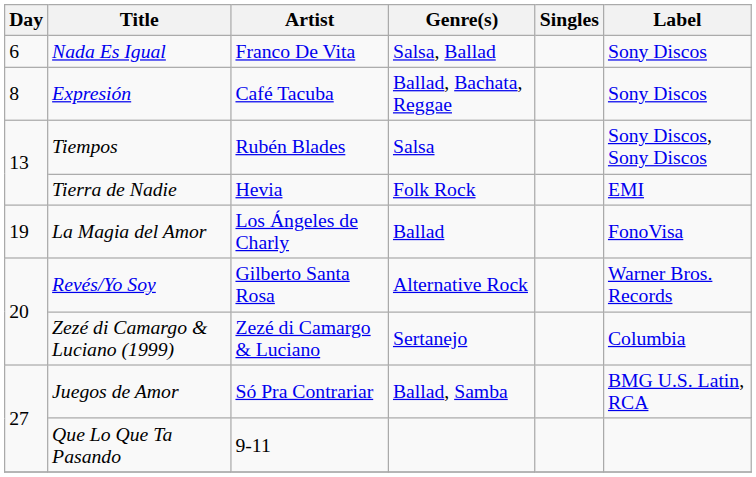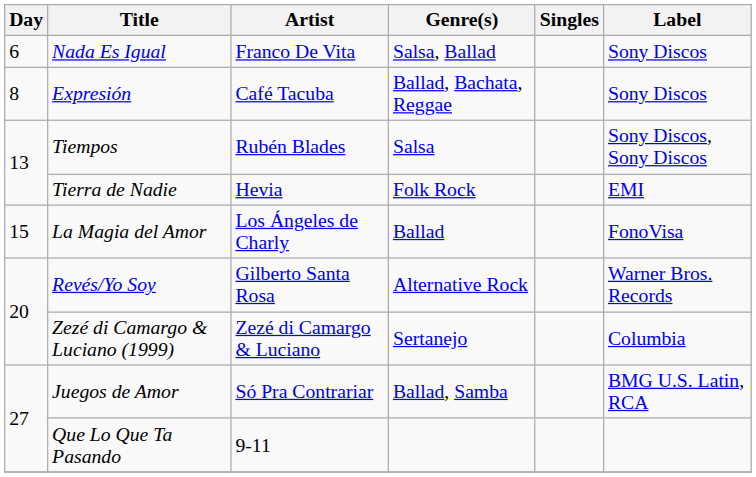 <table class="wikitable sortable" style="text-align: left;">
 <tr>
 <th>Day</th>
 <th>Title</th>
 <th>Artist</th>
 <th>Genre(s)</th>
 <th>Singles</th>
 <th>Label</th>
 </tr>
 <tr>
 <td>6</td>
 <td><em><a href='#'>Nada Es Igual</a></em></td>
 <td><a href='#'>Franco De Vita</a></td>
 <td><a href='#'>Salsa</a>, <a href='#'>Ballad</a></td>
 <td></td>
 <td><a href='#'>Sony Discos</a></td>
 </tr>
 <tr>
 <td>8</td>
 <td><em><a href='#'>Expresión</a></em></td>
 <td><a href='#'>Café Tacuba</a></td>
 <td><a href='#'>Ballad</a>, <a href='#'>Bachata</a>, <a href='#'>Reggae</a></td>
 <td></td>
 <td><a href='#'>Sony Discos</a></td>
 </tr>
 <tr>
 <td rowspan="2">13</td>
 <td><em>Tiempos</em></td>
 <td><a href='#'>Rubén Blades</a></td>
 <td><a href='#'>Salsa</a></td>
 <td></td>
 <td><a href='#'>Sony Discos</a>, <a href='#'>Sony Discos</a></td>
 </tr>
 <tr>
 <td><em>Tierra de Nadie</em></td>
 <td><a href='#'>Hevia</a></td>
 <td><a href='#'>Folk Rock</a></td>
 <td></td>
 <td><a href='#'>EMI</a></td>
 </tr>
 <tr>
-<td>19</td>
+<td>15</td>
 <td><em>La Magia del Amor</em></td>
 <td><a href='#'>Los Ángeles de Charly</a></td>
 <td><a href='#'>Ballad</a></td>
 <td></td>
 <td><a href='#'>FonoVisa</a></td>
 </tr>
 <tr>
 <td rowspan="2">20</td>
 <td><em><a href='#'>Revés/Yo Soy</a></em></td>
 <td><a href='#'>Gilberto Santa Rosa</a></td>
 <td><a href='#'>Alternative Rock</a></td>
 <td></td>
 <td><a href='#'>Warner Bros. Records</a></td>
 </tr>
 <tr>
 <td><em>Zezé di Camargo & Luciano (1999)</em></td>
 <td><a href='#'>Zezé di Camargo & Luciano</a></td>
 <td><a href='#'>Sertanejo</a></td>
 <td></td>
 <td><a href='#'>Columbia</a></td>
 </tr>
 <tr>
 <td rowspan="2">27</td>
 <td><em>Juegos de Amor</em></td>
 <td><a href='#'>Só Pra Contrariar</a></td>
 <td><a href='#'>Ballad</a>, <a href='#'>Samba</a></td>
 <td></td>
 <td><a href='#'>BMG U.S. Latin</a>, <a href='#'>RCA</a></td>
 </tr>
 <tr>
 <td><em>Que Lo Que Ta Pasando</em></td>
 <td>9-11</td>
 <td></td>
 <td></td>
 <td></td>
 </tr>
 <tr>
 </tr>
 </table>
